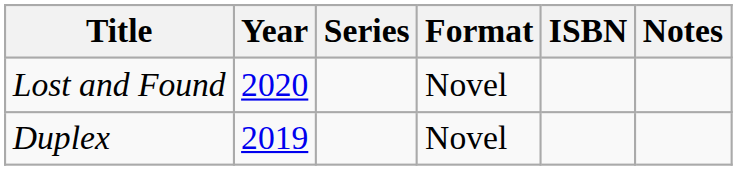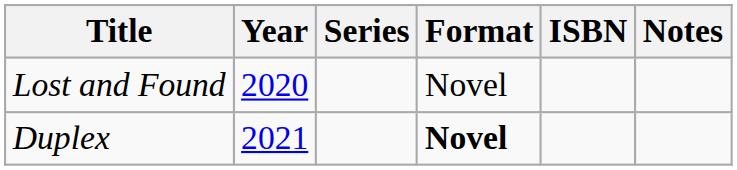 <table class="wikitable sortable">
 <tr>
 <th>Title</th>
 <th>Year</th>
 <th>Series</th>
 <th>Format</th>
 <th>ISBN</th>
 <th class="unsortable">Notes</th>
 </tr>
 <tr>
 <td><em>Lost and Found</em></td>
 <td><a href='#'>2020</a></td>
 <td></td>
 <td>Novel</td>
 <td></td>
 <td></td>
 </tr>
 <tr>
 <td><em>Duplex</em></td>
-<td><a href='#'>2019</a></td>
+<td><a href='#'>2021</a></td>
 <td></td>
-<td>Novel</td>
+<td><strong>Novel</strong></td>
 <td></td>
 <td></td>
 </tr>
 </table>
